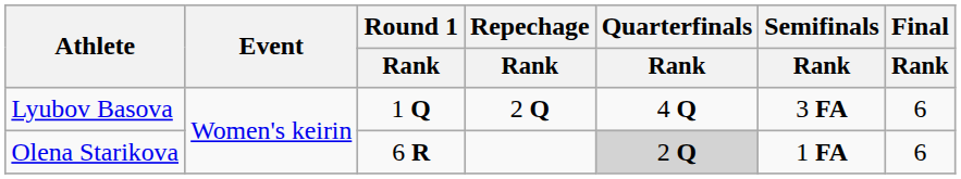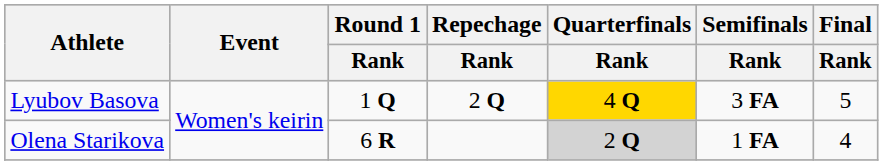 <table class="wikitable" style="font-size:90%">
 <tr>
 <th rowspan=2>Athlete</th>
 <th rowspan=2>Event</th>
 <th>Round 1</th>
 <th>Repechage</th>
 <th>Quarterfinals</th>
 <th>Semifinals</th>
 <th>Final</th>
 </tr>
 <tr style="font-size:95%">
 <th>Rank</th>
 <th>Rank</th>
 <th>Rank</th>
 <th>Rank</th>
 <th>Rank</th>
 </tr>
 <tr align=center>
 <td align=left><a href='#'>Lyubov Basova</a></td>
 <td align=left rowspan=2><a href='#'>Women's keirin</a></td>
 <td>1 <strong>Q</strong></td>
 <td>2 <strong>Q</strong></td>
-<td>4 <strong>Q</strong></td>
+<td style="background: gold;">4 <strong>Q</strong></td>
 <td>3 <strong>FA</strong></td>
-<td>6</td>
+<td>5</td>
 </tr>
 <tr align=center>
 <td align=left><a href='#'>Olena Starikova</a></td>
 <td>6 <strong>R</strong></td>
 <td></td>
 <td style="background: lightgrey;">2 <strong>Q</strong></td>
 <td>1 <strong>FA</strong></td>
-<td>6</td>
+<td>4</td>
 </tr>
 </table>
